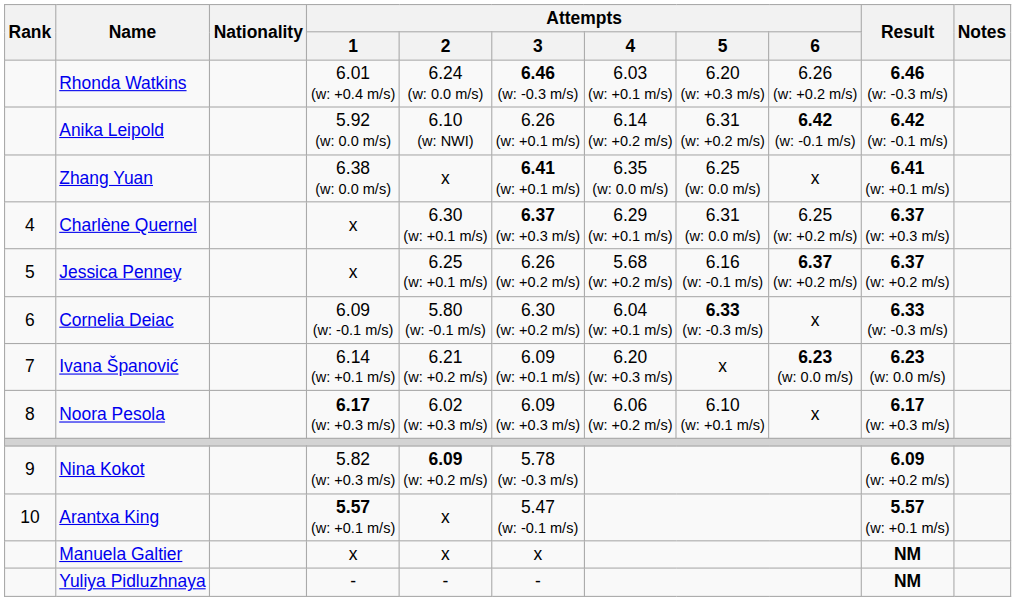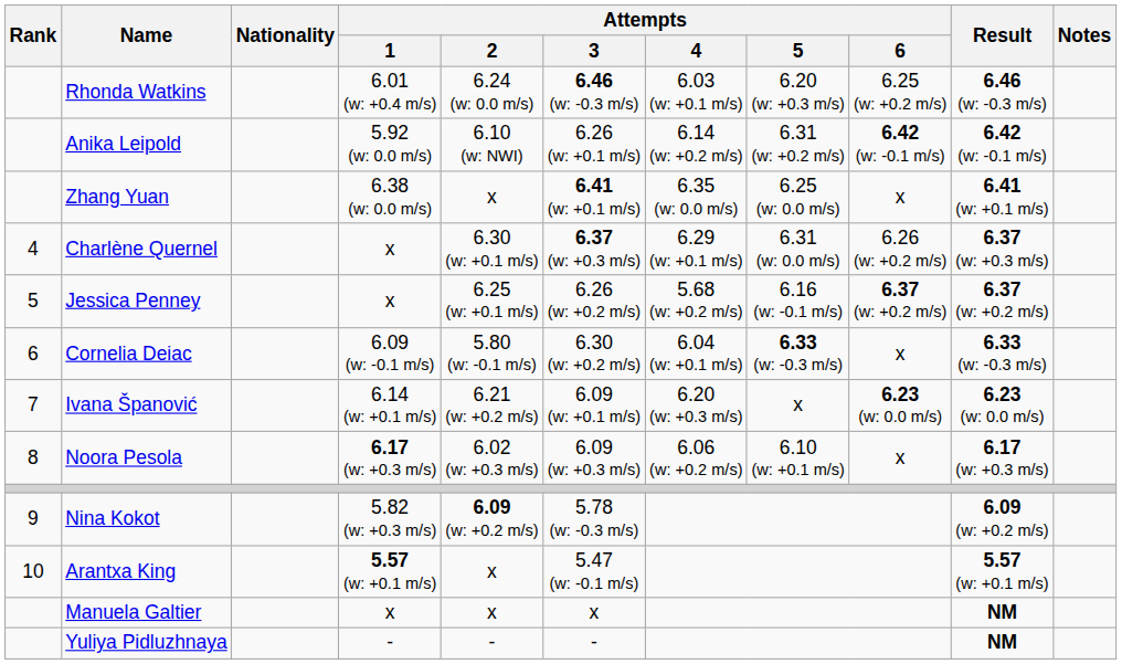 <table class="wikitable sortable" style="text-align:center">
 <tr>
 <th rowspan=2>Rank</th>
 <th rowspan=2>Name</th>
 <th rowspan=2>Nationality</th>
 <th colspan=6>Attempts</th>
 <th rowspan=2>Result</th>
 <th rowspan=2>Notes</th>
 </tr>
 <tr>
 <th>1</th>
 <th>2</th>
 <th>3</th>
 <th>4</th>
 <th>5</th>
 <th>6</th>
 </tr>
 <tr>
 <td></td>
 <td align=left><a href='#'>Rhonda Watkins</a></td>
 <td align=left></td>
 <td>6.01<br><small>(w: +0.4 m/s)</small></td>
 <td>6.24<br><small>(w: 0.0 m/s)</small></td>
 <td><strong>6.46</strong><br><small>(w: -0.3 m/s)</small></td>
 <td>6.03<br><small>(w: +0.1 m/s)</small></td>
 <td>6.20<br><small>(w: +0.3 m/s)</small></td>
-<td>6.26<br><small>(w: +0.2 m/s)</small></td>
+<td>6.25<br><small>(w: +0.2 m/s)</small></td>
 <td><strong>6.46</strong> <br><small>(w: -0.3 m/s)</small></td>
 <td></td>
 </tr>
 <tr>
 <td></td>
 <td align=left><a href='#'>Anika Leipold</a></td>
 <td align=left></td>
 <td>5.92<br><small>(w: 0.0 m/s)</small></td>
 <td>6.10<br><small>(w: NWI)</small></td>
 <td>6.26<br><small>(w: +0.1 m/s)</small></td>
 <td>6.14<br><small>(w: +0.2 m/s)</small></td>
 <td>6.31<br><small>(w: +0.2 m/s)</small></td>
 <td><strong>6.42</strong><br><small>(w: -0.1 m/s)</small></td>
 <td><strong>6.42</strong> <br><small>(w: -0.1 m/s)</small></td>
 <td></td>
 </tr>
 <tr>
 <td></td>
 <td align=left><a href='#'>Zhang Yuan</a></td>
 <td align=left></td>
 <td>6.38<br><small>(w: 0.0 m/s)</small></td>
 <td>x</td>
 <td><strong>6.41</strong><br><small>(w: +0.1 m/s)</small></td>
 <td>6.35<br><small>(w: 0.0 m/s)</small></td>
 <td>6.25<br><small>(w: 0.0 m/s)</small></td>
 <td>x</td>
 <td><strong>6.41</strong> <br><small>(w: +0.1 m/s)</small></td>
 <td></td>
 </tr>
 <tr>
 <td>4</td>
 <td align=left><a href='#'>Charlène Quernel</a></td>
 <td align=left></td>
 <td>x</td>
 <td>6.30<br><small>(w: +0.1 m/s)</small></td>
 <td><strong>6.37</strong><br><small>(w: +0.3 m/s)</small></td>
 <td>6.29<br><small>(w: +0.1 m/s)</small></td>
 <td>6.31<br><small>(w: 0.0 m/s)</small></td>
-<td>6.25<br><small>(w: +0.2 m/s)</small></td>
+<td>6.26<br><small>(w: +0.2 m/s)</small></td>
 <td><strong>6.37</strong> <br><small>(w: +0.3 m/s)</small></td>
 <td></td>
 </tr>
 <tr>
 <td>5</td>
 <td align=left><a href='#'>Jessica Penney</a></td>
 <td align=left></td>
 <td>x</td>
 <td>6.25<br><small>(w: +0.1 m/s)</small></td>
 <td>6.26<br><small>(w: +0.2 m/s)</small></td>
 <td>5.68<br><small>(w: +0.2 m/s)</small></td>
 <td>6.16<br><small>(w: -0.1 m/s)</small></td>
 <td><strong>6.37</strong><br><small>(w: +0.2 m/s)</small></td>
 <td><strong>6.37</strong> <br><small>(w: +0.2 m/s)</small></td>
 <td></td>
 </tr>
 <tr>
 <td>6</td>
 <td align=left><a href='#'>Cornelia Deiac</a></td>
 <td align=left></td>
 <td>6.09<br><small>(w: -0.1 m/s)</small></td>
 <td>5.80<br><small>(w: -0.1 m/s)</small></td>
 <td>6.30<br><small>(w: +0.2 m/s)</small></td>
 <td>6.04<br><small>(w: +0.1 m/s)</small></td>
 <td><strong>6.33</strong><br><small>(w: -0.3 m/s)</small></td>
 <td>x</td>
 <td><strong>6.33</strong> <br><small>(w: -0.3 m/s)</small></td>
 <td></td>
 </tr>
 <tr>
 <td>7</td>
 <td align=left><a href='#'>Ivana Španović</a></td>
 <td align=left></td>
 <td>6.14<br><small>(w: +0.1 m/s)</small></td>
 <td>6.21<br><small>(w: +0.2 m/s)</small></td>
 <td>6.09<br><small>(w: +0.1 m/s)</small></td>
 <td>6.20<br><small>(w: +0.3 m/s)</small></td>
 <td>x</td>
 <td><strong>6.23</strong><br><small>(w: 0.0 m/s)</small></td>
 <td><strong>6.23</strong> <br><small>(w: 0.0 m/s)</small></td>
 <td></td>
 </tr>
 <tr>
 <td>8</td>
 <td align=left><a href='#'>Noora Pesola</a></td>
 <td align=left></td>
 <td><strong>6.17</strong><br><small>(w: +0.3 m/s)</small></td>
 <td>6.02<br><small>(w: +0.3 m/s)</small></td>
 <td>6.09<br><small>(w: +0.3 m/s)</small></td>
 <td>6.06<br><small>(w: +0.2 m/s)</small></td>
 <td>6.10<br><small>(w: +0.1 m/s)</small></td>
 <td>x</td>
 <td><strong>6.17</strong> <br><small>(w: +0.3 m/s)</small></td>
 <td></td>
 </tr>
 <tr>
 <td colspan=11 bgcolor=lightgray></td>
 </tr>
 <tr>
 <td>9</td>
 <td align=left><a href='#'>Nina Kokot</a></td>
 <td align=left></td>
 <td>5.82<br><small>(w: +0.3 m/s)</small></td>
 <td><strong>6.09</strong><br><small>(w: +0.2 m/s)</small></td>
 <td>5.78<br><small>(w: -0.3 m/s)</small></td>
 <td colspan=3></td>
 <td><strong>6.09</strong> <br><small>(w: +0.2 m/s)</small></td>
 <td></td>
 </tr>
 <tr>
 <td>10</td>
 <td align=left><a href='#'>Arantxa King</a></td>
 <td align=left></td>
 <td><strong>5.57</strong><br><small>(w: +0.1 m/s)</small></td>
 <td>x</td>
 <td>5.47<br><small>(w: -0.1 m/s)</small></td>
 <td colspan=3></td>
 <td><strong>5.57</strong> <br><small>(w: +0.1 m/s)</small></td>
 <td></td>
 </tr>
 <tr>
 <td></td>
 <td align=left><a href='#'>Manuela Galtier</a></td>
 <td align=left></td>
 <td>x</td>
 <td>x</td>
 <td>x</td>
 <td colspan=3></td>
 <td><strong>NM</strong></td>
 <td></td>
 </tr>
 <tr>
 <td></td>
 <td align=left><a href='#'>Yuliya Pidluzhnaya</a></td>
 <td align=left></td>
 <td>-</td>
 <td>-</td>
 <td>-</td>
 <td colspan=3></td>
 <td><strong>NM</strong></td>
 <td></td>
 </tr>
 </table>
